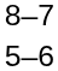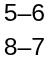 <table style="text-align:center">
 <tr>
 <th width=200></th>
 <th width=100></th>
 <th width=200></th>
 </tr>
 <tr>
+<td align=right></td>
+<td>5–6</td>
+<td align=left><strong></strong></td>
+</tr>
+<tr>
 <td align=right><strong></strong></td>
 <td>8–7</td>
 <td align=left></td>
 </tr>
-<tr>
-<td align=right></td>
-<td>5–6</td>
-<td align=left><strong></strong></td>
-</tr>
 </table>
